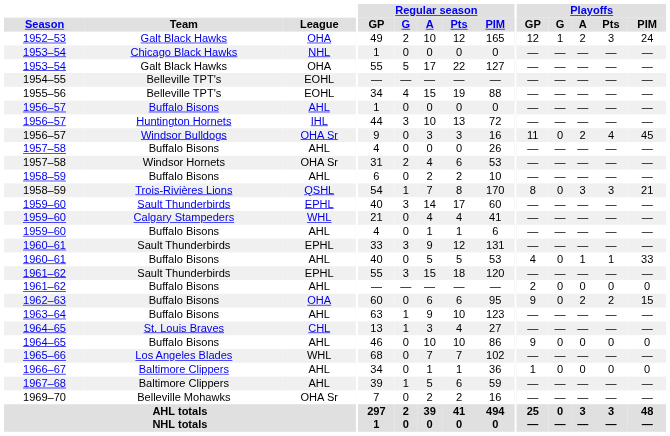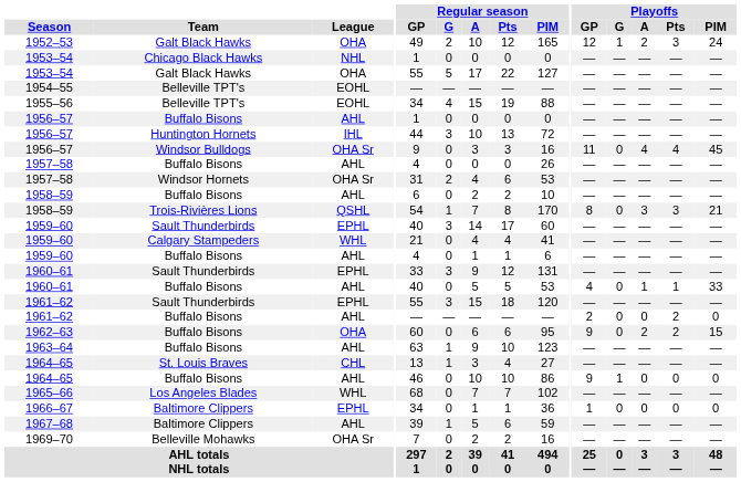 <table border="0" cellpadding="1" cellspacing="0" style="text-align:center; width:60em">
 <tr bgcolor="#e0e0e0">
 <th colspan="3" bgcolor="#ffffff"></th>
 <th rowspan="100" bgcolor="#ffffff"></th>
 <th colspan="5"><a href='#'>Regular season</a></th>
 <th rowspan="100" bgcolor="#ffffff"></th>
 <th colspan="5"><a href='#'>Playoffs</a></th>
 </tr>
 <tr bgcolor="#e0e0e0">
 <th><a href='#'>Season</a></th>
 <th>Team</th>
 <th>League</th>
 <th>GP</th>
 <th><a href='#'>G</a></th>
 <th><a href='#'>A</a></th>
 <th><a href='#'>Pts</a></th>
 <th><a href='#'>PIM</a></th>
 <th>GP</th>
 <th>G</th>
 <th>A</th>
 <th>Pts</th>
 <th>PIM</th>
 </tr>
 <tr>
 <td><a href='#'>1952–53</a></td>
 <td><a href='#'>Galt Black Hawks</a></td>
 <td><a href='#'>OHA</a></td>
 <td>49</td>
 <td>2</td>
 <td>10</td>
 <td>12</td>
 <td>165</td>
 <td>12</td>
 <td>1</td>
 <td>2</td>
 <td>3</td>
 <td>24</td>
 </tr>
 <tr bgcolor="#f0f0f0">
 <td><a href='#'>1953–54</a></td>
 <td><a href='#'>Chicago Black Hawks</a></td>
 <td><a href='#'>NHL</a></td>
 <td>1</td>
 <td>0</td>
 <td>0</td>
 <td>0</td>
 <td>0</td>
 <td>—</td>
 <td>—</td>
 <td>—</td>
 <td>—</td>
 <td>—</td>
 </tr>
 <tr>
 <td><a href='#'>1953–54</a></td>
 <td>Galt Black Hawks</td>
 <td>OHA</td>
 <td>55</td>
 <td>5</td>
 <td>17</td>
 <td>22</td>
 <td>127</td>
 <td>—</td>
 <td>—</td>
 <td>—</td>
 <td>—</td>
 <td>—</td>
 </tr>
 <tr bgcolor="#f0f0f0">
 <td>1954–55</td>
 <td>Belleville TPT's</td>
 <td>EOHL</td>
 <td>—</td>
 <td>—</td>
 <td>—</td>
 <td>—</td>
 <td>—</td>
 <td>—</td>
 <td>—</td>
 <td>—</td>
 <td>—</td>
 <td>—</td>
 </tr>
 <tr>
 <td>1955–56</td>
 <td>Belleville TPT's</td>
 <td>EOHL</td>
 <td>34</td>
 <td>4</td>
 <td>15</td>
 <td>19</td>
 <td>88</td>
 <td>—</td>
 <td>—</td>
 <td>—</td>
 <td>—</td>
 <td>—</td>
 </tr>
 <tr bgcolor="#f0f0f0">
 <td><a href='#'>1956–57</a></td>
 <td><a href='#'>Buffalo Bisons</a></td>
 <td><a href='#'>AHL</a></td>
 <td>1</td>
 <td>0</td>
 <td>0</td>
 <td>0</td>
 <td>0</td>
 <td>—</td>
 <td>—</td>
 <td>—</td>
 <td>—</td>
 <td>—</td>
 </tr>
 <tr>
 <td><a href='#'>1956–57</a></td>
 <td><a href='#'>Huntington Hornets</a></td>
 <td><a href='#'>IHL</a></td>
 <td>44</td>
 <td>3</td>
 <td>10</td>
 <td>13</td>
 <td>72</td>
 <td>—</td>
 <td>—</td>
 <td>—</td>
 <td>—</td>
 <td>—</td>
 </tr>
 <tr bgcolor="#f0f0f0">
 <td>1956–57</td>
 <td><a href='#'>Windsor Bulldogs</a></td>
 <td><a href='#'>OHA Sr</a></td>
 <td>9</td>
 <td>0</td>
 <td>3</td>
 <td>3</td>
 <td>16</td>
 <td>11</td>
 <td>0</td>
-<td>2</td>
+<td>4</td>
 <td>4</td>
 <td>45</td>
 </tr>
 <tr>
 <td><a href='#'>1957–58</a></td>
 <td>Buffalo Bisons</td>
 <td>AHL</td>
 <td>4</td>
 <td>0</td>
 <td>0</td>
 <td>0</td>
 <td>26</td>
 <td>—</td>
 <td>—</td>
 <td>—</td>
 <td>—</td>
 <td>—</td>
 </tr>
 <tr bgcolor="#f0f0f0">
 <td>1957–58</td>
 <td>Windsor Hornets</td>
 <td>OHA Sr</td>
 <td>31</td>
 <td>2</td>
 <td>4</td>
 <td>6</td>
 <td>53</td>
 <td>—</td>
 <td>—</td>
 <td>—</td>
 <td>—</td>
 <td>—</td>
 </tr>
 <tr>
 <td><a href='#'>1958–59</a></td>
 <td>Buffalo Bisons</td>
 <td>AHL</td>
 <td>6</td>
 <td>0</td>
 <td>2</td>
 <td>2</td>
 <td>10</td>
 <td>—</td>
 <td>—</td>
 <td>—</td>
 <td>—</td>
 <td>—</td>
 </tr>
 <tr bgcolor="#f0f0f0">
 <td>1958–59</td>
 <td><a href='#'>Trois-Rivières Lions</a></td>
 <td><a href='#'>QSHL</a></td>
 <td>54</td>
 <td>1</td>
 <td>7</td>
 <td>8</td>
 <td>170</td>
 <td>8</td>
 <td>0</td>
 <td>3</td>
 <td>3</td>
 <td>21</td>
 </tr>
 <tr>
 <td><a href='#'>1959–60</a></td>
 <td><a href='#'>Sault Thunderbirds</a></td>
 <td><a href='#'>EPHL</a></td>
 <td>40</td>
 <td>3</td>
 <td>14</td>
 <td>17</td>
 <td>60</td>
 <td>—</td>
 <td>—</td>
 <td>—</td>
 <td>—</td>
 <td>—</td>
 </tr>
 <tr bgcolor="#f0f0f0">
 <td><a href='#'>1959–60</a></td>
 <td><a href='#'>Calgary Stampeders</a></td>
 <td><a href='#'>WHL</a></td>
 <td>21</td>
 <td>0</td>
 <td>4</td>
 <td>4</td>
 <td>41</td>
 <td>—</td>
 <td>—</td>
 <td>—</td>
 <td>—</td>
 <td>—</td>
 </tr>
 <tr>
 <td><a href='#'>1959–60</a></td>
 <td>Buffalo Bisons</td>
 <td>AHL</td>
 <td>4</td>
 <td>0</td>
 <td>1</td>
 <td>1</td>
 <td>6</td>
 <td>—</td>
 <td>—</td>
 <td>—</td>
 <td>—</td>
 <td>—</td>
 </tr>
 <tr bgcolor="#f0f0f0">
 <td><a href='#'>1960–61</a></td>
 <td>Sault Thunderbirds</td>
 <td>EPHL</td>
 <td>33</td>
 <td>3</td>
 <td>9</td>
 <td>12</td>
 <td>131</td>
 <td>—</td>
 <td>—</td>
 <td>—</td>
 <td>—</td>
 <td>—</td>
 </tr>
 <tr>
 <td><a href='#'>1960–61</a></td>
 <td>Buffalo Bisons</td>
 <td>AHL</td>
 <td>40</td>
 <td>0</td>
 <td>5</td>
 <td>5</td>
 <td>53</td>
 <td>4</td>
 <td>0</td>
 <td>1</td>
 <td>1</td>
 <td>33</td>
 </tr>
 <tr bgcolor="#f0f0f0">
 <td><a href='#'>1961–62</a></td>
 <td>Sault Thunderbirds</td>
 <td>EPHL</td>
 <td>55</td>
 <td>3</td>
 <td>15</td>
 <td>18</td>
 <td>120</td>
 <td>—</td>
 <td>—</td>
 <td>—</td>
 <td>—</td>
 <td>—</td>
 </tr>
 <tr>
 <td><a href='#'>1961–62</a></td>
 <td>Buffalo Bisons</td>
 <td>AHL</td>
 <td>—</td>
 <td>—</td>
 <td>—</td>
 <td>—</td>
 <td>—</td>
 <td>2</td>
 <td>0</td>
 <td>0</td>
-<td>0</td>
+<td>2</td>
 <td>0</td>
 </tr>
 <tr bgcolor="#f0f0f0">
 <td><a href='#'>1962–63</a></td>
 <td>Buffalo Bisons</td>
 <td><a href='#'>OHA</a></td>
 <td>60</td>
 <td>0</td>
 <td>6</td>
 <td>6</td>
 <td>95</td>
 <td>9</td>
 <td>0</td>
 <td>2</td>
 <td>2</td>
 <td>15</td>
 </tr>
 <tr>
 <td><a href='#'>1963–64</a></td>
 <td>Buffalo Bisons</td>
 <td>AHL</td>
 <td>63</td>
 <td>1</td>
 <td>9</td>
 <td>10</td>
 <td>123</td>
 <td>—</td>
 <td>—</td>
 <td>—</td>
 <td>—</td>
 <td>—</td>
 </tr>
 <tr bgcolor="#f0f0f0">
 <td><a href='#'>1964–65</a></td>
 <td><a href='#'>St. Louis Braves</a></td>
 <td><a href='#'>CHL</a></td>
 <td>13</td>
 <td>1</td>
 <td>3</td>
 <td>4</td>
 <td>27</td>
 <td>—</td>
 <td>—</td>
 <td>—</td>
 <td>—</td>
 <td>—</td>
 </tr>
 <tr>
 <td><a href='#'>1964–65</a></td>
 <td>Buffalo Bisons</td>
 <td>AHL</td>
 <td>46</td>
 <td>0</td>
 <td>10</td>
 <td>10</td>
 <td>86</td>
 <td>9</td>
-<td>0</td>
+<td>1</td>
 <td>0</td>
 <td>0</td>
 <td>0</td>
 </tr>
 <tr bgcolor="#f0f0f0">
 <td><a href='#'>1965–66</a></td>
 <td><a href='#'>Los Angeles Blades</a></td>
 <td>WHL</td>
 <td>68</td>
 <td>0</td>
 <td>7</td>
 <td>7</td>
 <td>102</td>
 <td>—</td>
 <td>—</td>
 <td>—</td>
 <td>—</td>
 <td>—</td>
 </tr>
 <tr>
 <td><a href='#'>1966–67</a></td>
 <td><a href='#'>Baltimore Clippers</a></td>
-<td>AHL</td>
+<td><a href='#'>EPHL</a></td>
 <td>34</td>
 <td>0</td>
 <td>1</td>
 <td>1</td>
 <td>36</td>
 <td>1</td>
 <td>0</td>
 <td>0</td>
 <td>0</td>
 <td>0</td>
 </tr>
 <tr bgcolor="#f0f0f0">
 <td><a href='#'>1967–68</a></td>
 <td>Baltimore Clippers</td>
 <td>AHL</td>
 <td>39</td>
 <td>1</td>
 <td>5</td>
 <td>6</td>
 <td>59</td>
 <td>—</td>
 <td>—</td>
 <td>—</td>
 <td>—</td>
 <td>—</td>
 </tr>
 <tr>
 <td>1969–70</td>
 <td>Belleville Mohawks</td>
 <td>OHA Sr</td>
 <td>7</td>
 <td>0</td>
 <td>2</td>
 <td>2</td>
 <td>16</td>
 <td>—</td>
 <td>—</td>
 <td>—</td>
 <td>—</td>
 <td>—</td>
 </tr>
 <tr bgcolor="#e0e0e0">
 <th colspan="3">AHL totals</th>
 <th>297</th>
 <th>2</th>
 <th>39</th>
 <th>41</th>
 <th>494</th>
 <th>25</th>
 <th>0</th>
 <th>3</th>
 <th>3</th>
 <th>48</th>
 </tr>
 <tr bgcolor="#e0e0e0">
 <th colspan="3">NHL totals</th>
 <th>1</th>
 <th>0</th>
 <th>0</th>
 <th>0</th>
 <th>0</th>
 <th>—</th>
 <th>—</th>
 <th>—</th>
 <th>—</th>
 <th>—</th>
 </tr>
 </table>
